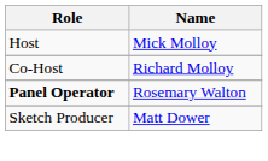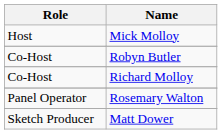 <table width="260" class="wikitable">
 <tr>
 <th>Role</th>
 <th>Name</th>
 </tr>
 <tr>
 <td>Host</td>
 <td><a href='#'>Mick Molloy</a></td>
 </tr>
 <tr>
 </tr>
 <tr>
+<td>Co-Host</td>
+<td><a href='#'>Robyn Butler</a></td>
+</tr>
+<tr>
 </tr>
 <tr>
 <td>Co-Host</td>
 <td><a href='#'>Richard Molloy</a></td>
 </tr>
 <tr>
 </tr>
 <tr>
-<td><strong>Panel Operator</strong></td>
+<td>Panel Operator</td>
 <td><a href='#'>Rosemary Walton</a></td>
 </tr>
 <tr>
 </tr>
 <tr>
 <td>Sketch Producer</td>
 <td><a href='#'>Matt Dower</a></td>
 </tr>
 </table>
